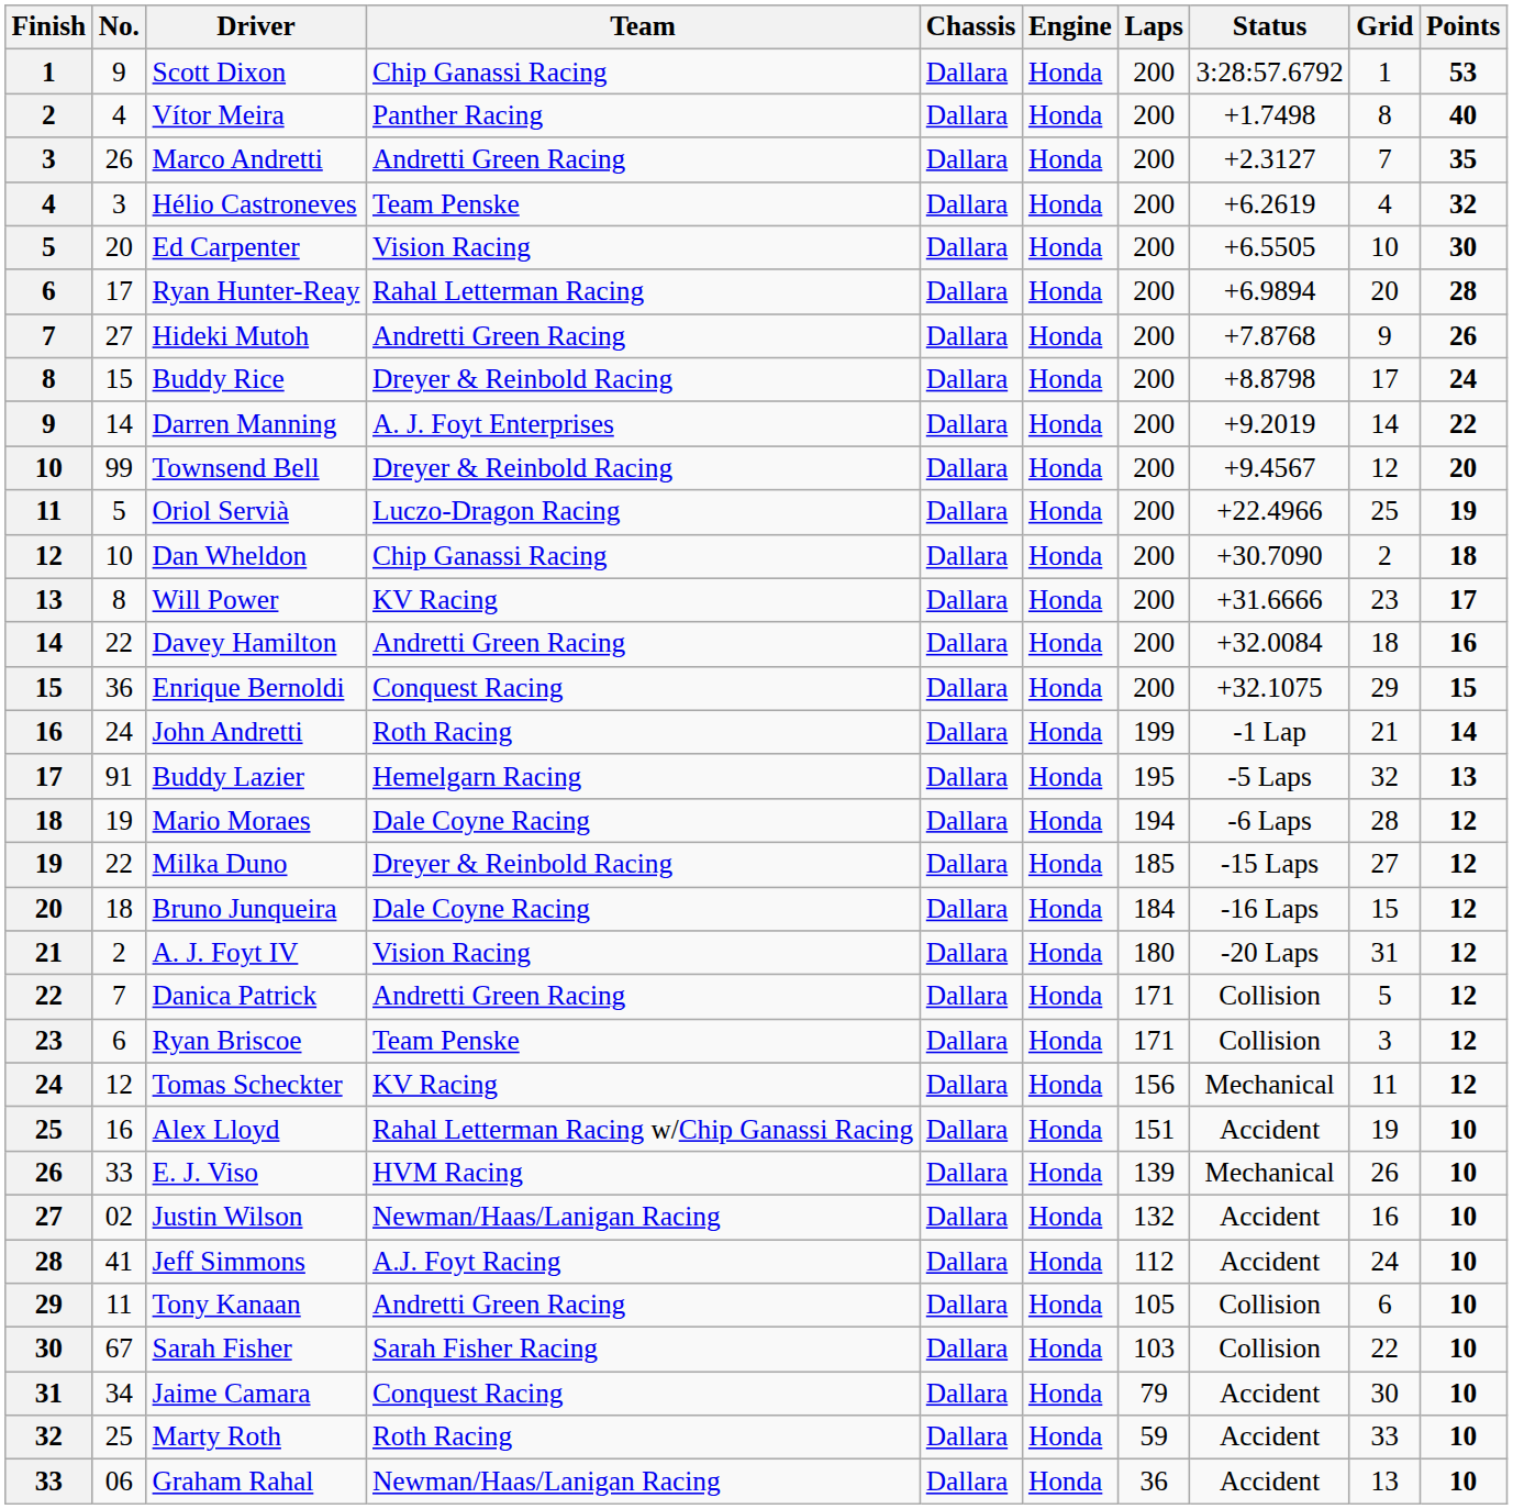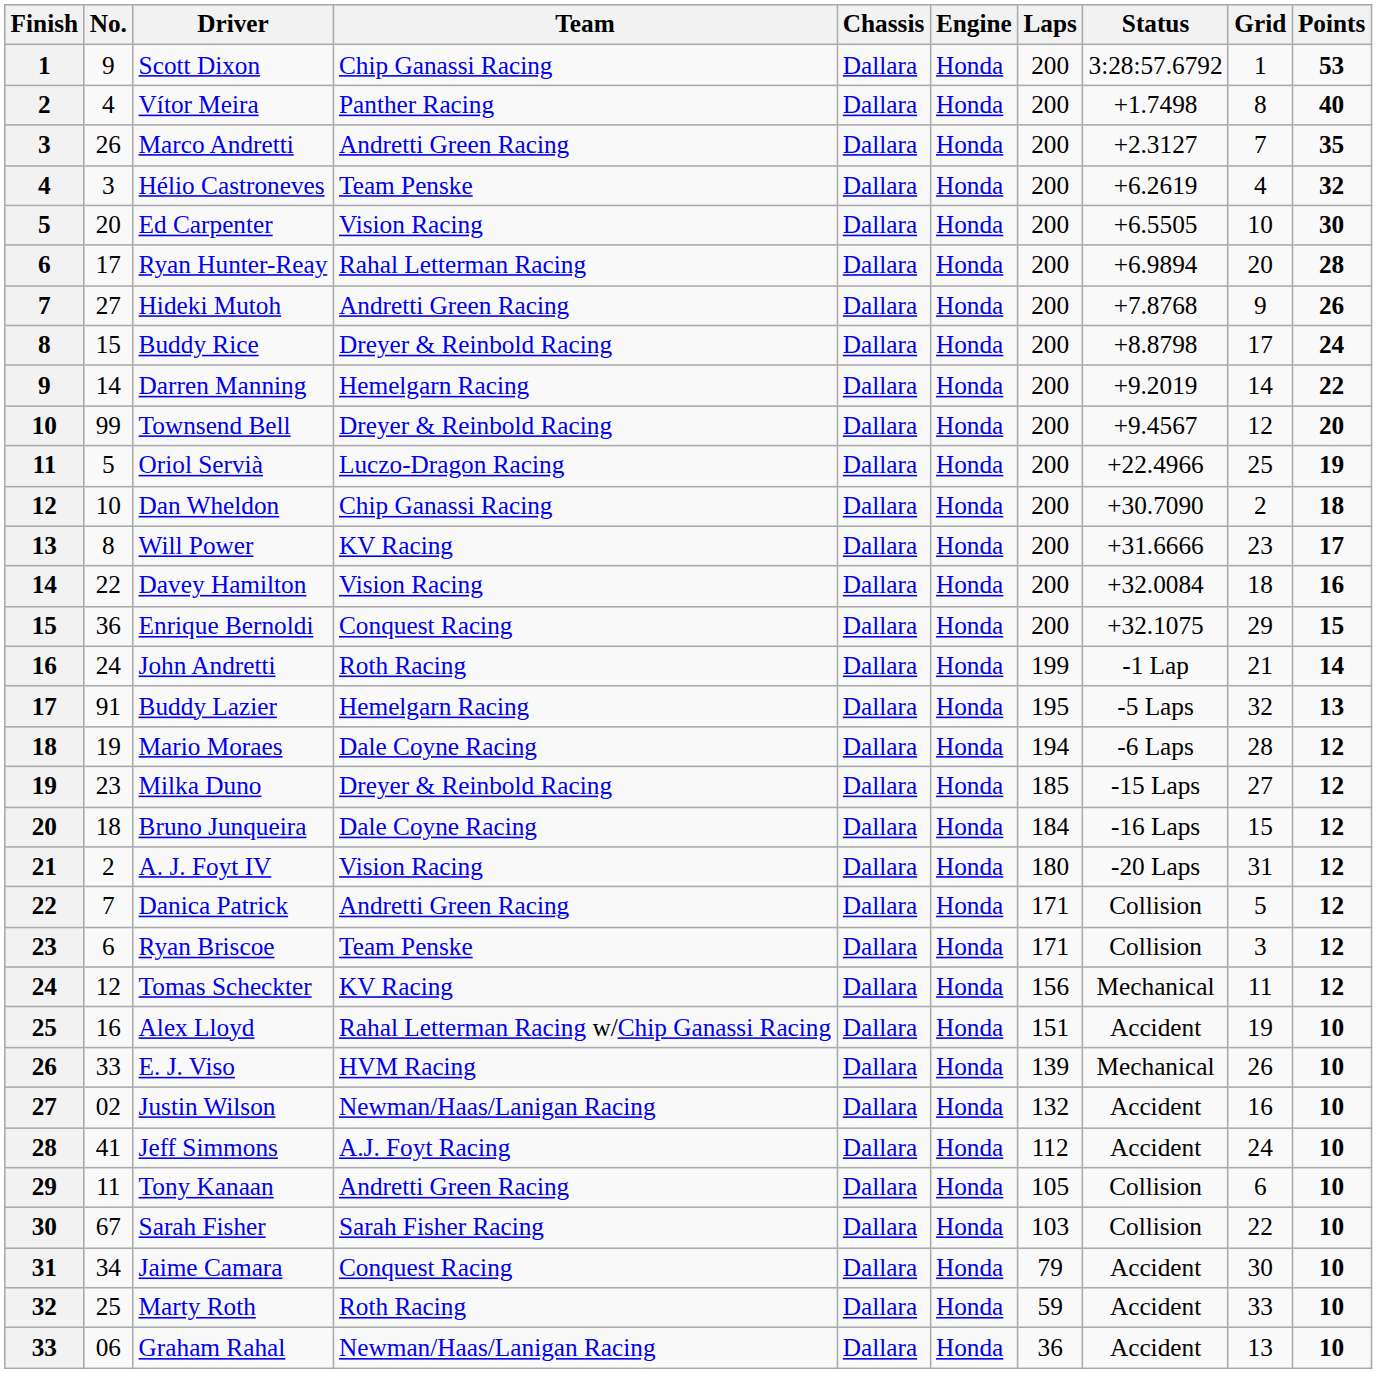 <table class="wikitable">
 <tr>
 <th>Finish</th>
 <th>No.</th>
 <th>Driver</th>
 <th>Team</th>
 <th>Chassis</th>
 <th>Engine</th>
 <th>Laps</th>
 <th>Status</th>
 <th>Grid</th>
 <th>Points</th>
 </tr>
 <tr>
 <th>1</th>
 <td align=center>9</td>
 <td> <a href='#'>Scott Dixon</a></td>
 <td><a href='#'>Chip Ganassi Racing</a></td>
 <td><a href='#'>Dallara</a></td>
 <td><a href='#'>Honda</a></td>
 <td align=center>200</td>
 <td align=center>3:28:57.6792</td>
 <td align=center>1</td>
 <td align=center><strong>53</strong></td>
 </tr>
 <tr>
 <th>2</th>
 <td align=center>4</td>
 <td> <a href='#'>Vítor Meira</a></td>
 <td><a href='#'>Panther Racing</a></td>
 <td><a href='#'>Dallara</a></td>
 <td><a href='#'>Honda</a></td>
 <td align=center>200</td>
 <td align=center>+1.7498</td>
 <td align=center>8</td>
 <td align=center><strong>40</strong></td>
 </tr>
 <tr>
 <th>3</th>
 <td align=center>26</td>
 <td> <a href='#'>Marco Andretti</a></td>
 <td><a href='#'>Andretti Green Racing</a></td>
 <td><a href='#'>Dallara</a></td>
 <td><a href='#'>Honda</a></td>
 <td align=center>200</td>
 <td align=center>+2.3127</td>
 <td align=center>7</td>
 <td align=center><strong>35</strong></td>
 </tr>
 <tr>
 <th>4</th>
 <td align=center>3</td>
 <td> <a href='#'>Hélio Castroneves</a> <strong></strong></td>
 <td><a href='#'>Team Penske</a></td>
 <td><a href='#'>Dallara</a></td>
 <td><a href='#'>Honda</a></td>
 <td align=center>200</td>
 <td align=center>+6.2619</td>
 <td align=center>4</td>
 <td align=center><strong>32</strong></td>
 </tr>
 <tr>
 <th>5</th>
 <td align=center>20</td>
 <td> <a href='#'>Ed Carpenter</a></td>
 <td><a href='#'>Vision Racing</a></td>
 <td><a href='#'>Dallara</a></td>
 <td><a href='#'>Honda</a></td>
 <td align=center>200</td>
 <td align=center>+6.5505</td>
 <td align=center>10</td>
 <td align=center><strong>30</strong></td>
 </tr>
 <tr>
 <th>6</th>
 <td align=center>17</td>
 <td> <a href='#'>Ryan Hunter-Reay</a> <strong></strong></td>
 <td><a href='#'>Rahal Letterman Racing</a></td>
 <td><a href='#'>Dallara</a></td>
 <td><a href='#'>Honda</a></td>
 <td align=center>200</td>
 <td align=center>+6.9894</td>
 <td align=center>20</td>
 <td align=center><strong>28</strong></td>
 </tr>
 <tr>
 <th>7</th>
 <td align=center>27</td>
 <td> <a href='#'>Hideki Mutoh</a> <strong></strong></td>
 <td><a href='#'>Andretti Green Racing</a></td>
 <td><a href='#'>Dallara</a></td>
 <td><a href='#'>Honda</a></td>
 <td align=center>200</td>
 <td align=center>+7.8768</td>
 <td align=center>9</td>
 <td align=center><strong>26</strong></td>
 </tr>
 <tr>
 <th>8</th>
 <td align=center>15</td>
 <td> <a href='#'>Buddy Rice</a> <strong></strong></td>
 <td><a href='#'>Dreyer & Reinbold Racing</a></td>
 <td><a href='#'>Dallara</a></td>
 <td><a href='#'>Honda</a></td>
 <td align=center>200</td>
 <td align=center>+8.8798</td>
 <td align=center>17</td>
 <td align=center><strong>24</strong></td>
 </tr>
 <tr>
 <th>9</th>
 <td align=center>14</td>
 <td> <a href='#'>Darren Manning</a></td>
-<td><a href='#'>A. J. Foyt Enterprises</a></td>
+<td><a href='#'>Hemelgarn Racing</a></td>
 <td><a href='#'>Dallara</a></td>
 <td><a href='#'>Honda</a></td>
 <td align=center>200</td>
 <td align=center>+9.2019</td>
 <td align=center>14</td>
 <td align=center><strong>22</strong></td>
 </tr>
 <tr>
 <th>10</th>
 <td align=center>99</td>
 <td> <a href='#'>Townsend Bell</a></td>
 <td><a href='#'>Dreyer & Reinbold Racing</a></td>
 <td><a href='#'>Dallara</a></td>
 <td><a href='#'>Honda</a></td>
 <td align=center>200</td>
 <td align=center>+9.4567</td>
 <td align=center>12</td>
 <td align=center><strong>20</strong></td>
 </tr>
 <tr>
 <th>11</th>
 <td align=center>5</td>
 <td> <a href='#'>Oriol Servià</a> <strong></strong></td>
 <td><a href='#'>Luczo-Dragon Racing</a></td>
 <td><a href='#'>Dallara</a></td>
 <td><a href='#'>Honda</a></td>
 <td align=center>200</td>
 <td align=center>+22.4966</td>
 <td align=center>25</td>
 <td align=center><strong>19</strong></td>
 </tr>
 <tr>
 <th>12</th>
 <td align=center>10</td>
 <td> <a href='#'>Dan Wheldon</a> <strong></strong></td>
 <td><a href='#'>Chip Ganassi Racing</a></td>
 <td><a href='#'>Dallara</a></td>
 <td><a href='#'>Honda</a></td>
 <td align=center>200</td>
 <td align=center>+30.7090</td>
 <td align=center>2</td>
 <td align=center><strong>18</strong></td>
 </tr>
 <tr>
 <th>13</th>
 <td align=center>8</td>
 <td> <a href='#'>Will Power</a> <strong></strong></td>
 <td><a href='#'>KV Racing</a></td>
 <td><a href='#'>Dallara</a></td>
 <td><a href='#'>Honda</a></td>
 <td align=center>200</td>
 <td align=center>+31.6666</td>
 <td align=center>23</td>
 <td align=center><strong>17</strong></td>
 </tr>
 <tr>
 <th>14</th>
 <td align=center>22</td>
 <td> <a href='#'>Davey Hamilton</a></td>
-<td><a href='#'>Andretti Green Racing</a></td>
+<td><a href='#'>Vision Racing</a></td>
 <td><a href='#'>Dallara</a></td>
 <td><a href='#'>Honda</a></td>
 <td align=center>200</td>
 <td align=center>+32.0084</td>
 <td align=center>18</td>
 <td align=center><strong>16</strong></td>
 </tr>
 <tr>
 <th>15</th>
 <td align=center>36</td>
 <td> <a href='#'>Enrique Bernoldi</a> <strong></strong></td>
 <td><a href='#'>Conquest Racing</a></td>
 <td><a href='#'>Dallara</a></td>
 <td><a href='#'>Honda</a></td>
 <td align=center>200</td>
 <td align=center>+32.1075</td>
 <td align=center>29</td>
 <td align=center><strong>15</strong></td>
 </tr>
 <tr>
 <th>16</th>
 <td align=center>24</td>
 <td> <a href='#'>John Andretti</a></td>
 <td><a href='#'>Roth Racing</a></td>
 <td><a href='#'>Dallara</a></td>
 <td><a href='#'>Honda</a></td>
 <td align=center>199</td>
 <td align=center>-1 Lap</td>
 <td align=center>21</td>
 <td align=center><strong>14</strong></td>
 </tr>
 <tr>
 <th>17</th>
 <td align=center>91</td>
 <td> <a href='#'>Buddy Lazier</a> <strong></strong></td>
 <td><a href='#'>Hemelgarn Racing</a></td>
 <td><a href='#'>Dallara</a></td>
 <td><a href='#'>Honda</a></td>
 <td align=center>195</td>
 <td align=center>-5 Laps</td>
 <td align=center>32</td>
 <td align=center><strong>13</strong></td>
 </tr>
 <tr>
 <th>18</th>
 <td align=center>19</td>
 <td> <a href='#'>Mario Moraes</a> <strong></strong></td>
 <td><a href='#'>Dale Coyne Racing</a></td>
 <td><a href='#'>Dallara</a></td>
 <td><a href='#'>Honda</a></td>
 <td align=center>194</td>
 <td align=center>-6 Laps</td>
 <td align=center>28</td>
 <td align=center><strong>12</strong></td>
 </tr>
 <tr>
 <th>19</th>
-<td align=center>22</td>
+<td align=center>23</td>
 <td> <a href='#'>Milka Duno</a></td>
 <td><a href='#'>Dreyer & Reinbold Racing</a></td>
 <td><a href='#'>Dallara</a></td>
 <td><a href='#'>Honda</a></td>
 <td align=center>185</td>
 <td align=center>-15 Laps</td>
 <td align=center>27</td>
 <td align=center><strong>12</strong></td>
 </tr>
 <tr>
 <th>20</th>
 <td align=center>18</td>
 <td> <a href='#'>Bruno Junqueira</a></td>
 <td><a href='#'>Dale Coyne Racing</a></td>
 <td><a href='#'>Dallara</a></td>
 <td><a href='#'>Honda</a></td>
 <td align=center>184</td>
 <td align=center>-16 Laps</td>
 <td align=center>15</td>
 <td align=center><strong>12</strong></td>
 </tr>
 <tr>
 <th>21</th>
 <td align=center>2</td>
 <td> <a href='#'>A. J. Foyt IV</a></td>
 <td><a href='#'>Vision Racing</a></td>
 <td><a href='#'>Dallara</a></td>
 <td><a href='#'>Honda</a></td>
 <td align=center>180</td>
 <td align=center>-20 Laps</td>
 <td align=center>31</td>
 <td align=center><strong>12</strong></td>
 </tr>
 <tr>
 <th>22</th>
 <td align=center>7</td>
 <td> <a href='#'>Danica Patrick</a></td>
 <td><a href='#'>Andretti Green Racing</a></td>
 <td><a href='#'>Dallara</a></td>
 <td><a href='#'>Honda</a></td>
 <td align=center>171</td>
 <td align=center>Collision</td>
 <td align=center>5</td>
 <td align=center><strong>12</strong></td>
 </tr>
 <tr>
 <th>23</th>
 <td align=center>6</td>
 <td> <a href='#'>Ryan Briscoe</a></td>
 <td><a href='#'>Team Penske</a></td>
 <td><a href='#'>Dallara</a></td>
 <td><a href='#'>Honda</a></td>
 <td align=center>171</td>
 <td align=center>Collision</td>
 <td align=center>3</td>
 <td align=center><strong>12</strong></td>
 </tr>
 <tr>
 <th>24</th>
 <td align=center>12</td>
 <td> <a href='#'>Tomas Scheckter</a></td>
 <td><a href='#'>KV Racing</a></td>
 <td><a href='#'>Dallara</a></td>
 <td><a href='#'>Honda</a></td>
 <td align=center>156</td>
 <td align=center>Mechanical</td>
 <td align=center>11</td>
 <td align=center><strong>12</strong></td>
 </tr>
 <tr>
 <th>25</th>
 <td align=center>16</td>
 <td> <a href='#'>Alex Lloyd</a> <strong></strong></td>
 <td><a href='#'>Rahal Letterman Racing</a> w/<a href='#'>Chip Ganassi Racing</a></td>
 <td><a href='#'>Dallara</a></td>
 <td><a href='#'>Honda</a></td>
 <td align=center>151</td>
 <td align=center>Accident</td>
 <td align=center>19</td>
 <td align=center><strong>10</strong></td>
 </tr>
 <tr>
 <th>26</th>
 <td align=center>33</td>
 <td> <a href='#'>E. J. Viso</a> <strong></strong></td>
 <td><a href='#'>HVM Racing</a></td>
 <td><a href='#'>Dallara</a></td>
 <td><a href='#'>Honda</a></td>
 <td align=center>139</td>
 <td align=center>Mechanical</td>
 <td align=center>26</td>
 <td align=center><strong>10</strong></td>
 </tr>
 <tr>
 <th>27</th>
 <td align=center>02</td>
 <td> <a href='#'>Justin Wilson</a> <strong></strong></td>
 <td><a href='#'>Newman/Haas/Lanigan Racing</a></td>
 <td><a href='#'>Dallara</a></td>
 <td><a href='#'>Honda</a></td>
 <td align=center>132</td>
 <td align=center>Accident</td>
 <td align=center>16</td>
 <td align=center><strong>10</strong></td>
 </tr>
 <tr>
 <th>28</th>
 <td align=center>41</td>
 <td> <a href='#'>Jeff Simmons</a></td>
 <td><a href='#'>A.J. Foyt Racing</a></td>
 <td><a href='#'>Dallara</a></td>
 <td><a href='#'>Honda</a></td>
 <td align=center>112</td>
 <td align=center>Accident</td>
 <td align=center>24</td>
 <td align=center><strong>10</strong></td>
 </tr>
 <tr>
 <th>29</th>
 <td align=center>11</td>
 <td> <a href='#'>Tony Kanaan</a></td>
 <td><a href='#'>Andretti Green Racing</a></td>
 <td><a href='#'>Dallara</a></td>
 <td><a href='#'>Honda</a></td>
 <td align=center>105</td>
 <td align=center>Collision</td>
 <td align=center>6</td>
 <td align=center><strong>10</strong></td>
 </tr>
 <tr>
 <th>30</th>
 <td align=center>67</td>
 <td> <a href='#'>Sarah Fisher</a></td>
 <td><a href='#'>Sarah Fisher Racing</a></td>
 <td><a href='#'>Dallara</a></td>
 <td><a href='#'>Honda</a></td>
 <td align=center>103</td>
 <td align=center>Collision</td>
 <td align=center>22</td>
 <td align=center><strong>10</strong></td>
 </tr>
 <tr>
 <th>31</th>
 <td align=center>34</td>
 <td> <a href='#'>Jaime Camara</a> <strong></strong></td>
 <td><a href='#'>Conquest Racing</a></td>
 <td><a href='#'>Dallara</a></td>
 <td><a href='#'>Honda</a></td>
 <td align=center>79</td>
 <td align=center>Accident</td>
 <td align=center>30</td>
 <td align=center><strong>10</strong></td>
 </tr>
 <tr>
 <th>32</th>
 <td align=center>25</td>
 <td> <a href='#'>Marty Roth</a></td>
 <td><a href='#'>Roth Racing</a></td>
 <td><a href='#'>Dallara</a></td>
 <td><a href='#'>Honda</a></td>
 <td align=center>59</td>
 <td align=center>Accident</td>
 <td align=center>33</td>
 <td align=center><strong>10</strong></td>
 </tr>
 <tr>
 <th>33</th>
 <td align=center>06</td>
 <td> <a href='#'>Graham Rahal</a> <strong></strong></td>
 <td><a href='#'>Newman/Haas/Lanigan Racing</a></td>
 <td><a href='#'>Dallara</a></td>
 <td><a href='#'>Honda</a></td>
 <td align=center>36</td>
 <td align=center>Accident</td>
 <td align=center>13</td>
 <td align=center><strong>10</strong></td>
 </tr>
 </table>
